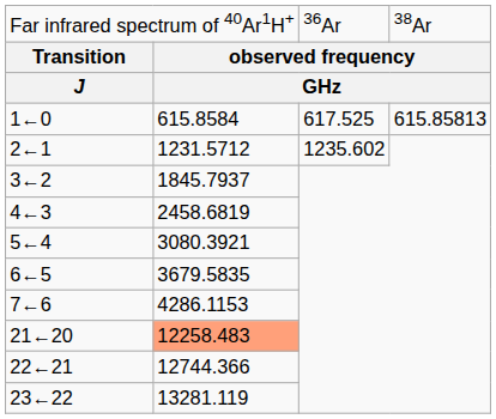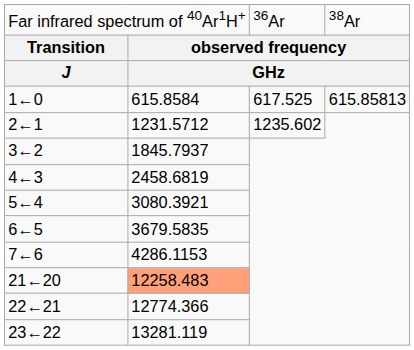 <table class="wikitable">
 <tr>
 <td colspan=2>Far infrared spectrum of <sup>40</sup>Ar<sup>1</sup>H<sup>+</sup></td>
 <td><sup>36</sup>Ar</td>
 <td><sup>38</sup>Ar</td>
 </tr>
 <tr>
 <th>Transition</th>
 <th colspan=3>observed frequency</th>
 </tr>
 <tr>
 <th><em>J</em></th>
 <th colspan=3>GHz</th>
 </tr>
 <tr>
 <td>1←0</td>
 <td>615.8584</td>
 <td>617.525</td>
 <td>615.85813</td>
 </tr>
 <tr>
 <td>2←1</td>
 <td>1231.5712</td>
 <td>1235.602</td>
 </tr>
 <tr>
 <td>3←2</td>
 <td>1845.7937</td>
 </tr>
 <tr>
 <td>4←3</td>
 <td>2458.6819</td>
 </tr>
 <tr>
 <td>5←4</td>
 <td>3080.3921</td>
 </tr>
 <tr>
 <td>6←5</td>
 <td>3679.5835</td>
 </tr>
 <tr>
 <td>7←6</td>
 <td>4286.1153</td>
 </tr>
 <tr>
 <td>21←20</td>
 <td style="background: lightsalmon;">12258.483</td>
 </tr>
 <tr>
 <td>22←21</td>
-<td>12744.366</td>
+<td>12774.366</td>
 </tr>
 <tr>
 <td>23←22</td>
 <td>13281.119</td>
 </tr>
 </table>
